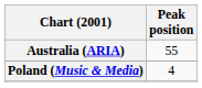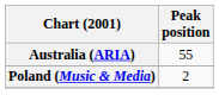 <table class="wikitable sortable plainrowheaders">
 <tr>
 <th>Chart (2001)</th>
 <th>Peak<br>position</th>
 </tr>
 <tr>
 <th scope="row">Australia (<a href='#'>ARIA</a>)</th>
 <td align="center">55</td>
 </tr>
 <tr>
 </tr>
 <tr>
 </tr>
 <tr>
 </tr>
 <tr>
 </tr>
 <tr>
 </tr>
 <tr>
 </tr>
 <tr>
 </tr>
 <tr>
 </tr>
 <tr>
 <th scope="row">Poland (<em><a href='#'>Music & Media</a></em>)</th>
-<td align="center">4</td>
+<td align="center">2</td>
 </tr>
 <tr>
 </tr>
 <tr>
 </tr>
 <tr>
 </tr>
 </table>
